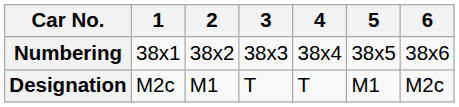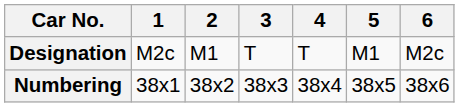 <table class="wikitable">
 <tr>
 <th>Car No.</th>
 <th>1</th>
 <th>2</th>
 <th>3</th>
 <th>4</th>
 <th>5</th>
 <th>6</th>
 </tr>
 <tr>
+<th>Designation</th>
+<td>M2c</td>
+<td>M1</td>
+<td>T</td>
+<td>T</td>
+<td>M1</td>
+<td>M2c</td>
+</tr>
+<tr>
 <th>Numbering</th>
 <td>38x1</td>
 <td>38x2</td>
 <td>38x3</td>
 <td>38x4</td>
 <td>38x5</td>
 <td>38x6</td>
 </tr>
-<tr>
-<th>Designation</th>
-<td>M2c</td>
-<td>M1</td>
-<td>T</td>
-<td>T</td>
-<td>M1</td>
-<td>M2c</td>
-</tr>
 </table>
